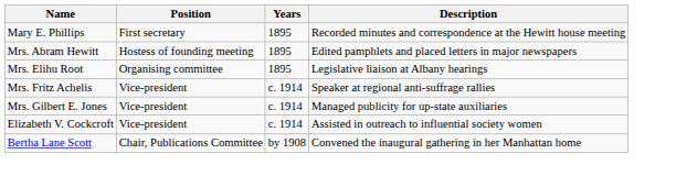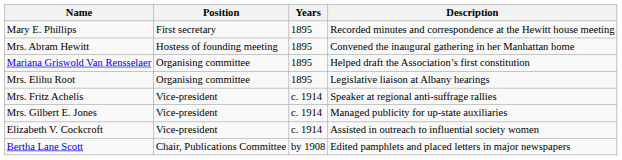 <table class="wikitable">
 <tr>
 <th>Name</th>
 <th>Position</th>
 <th>Years</th>
 <th>Description</th>
 </tr>
 <tr>
 <td>Mary E. Phillips</td>
 <td>First secretary</td>
 <td>1895</td>
 <td>Recorded minutes and correspondence at the Hewitt house meeting</td>
 </tr>
 <tr>
 <td>Mrs. Abram Hewitt</td>
 <td>Hostess of founding meeting</td>
 <td>1895</td>
-<td>Edited pamphlets and placed letters in major newspapers</td>
+<td>Convened the inaugural gathering in her Manhattan home</td>
+</tr>
+<tr>
+<td><a href='#'>Mariana Griswold Van Rensselaer</a></td>
+<td>Organising committee</td>
+<td>1895</td>
+<td>Helped draft the Association’s first constitution</td>
 </tr>
 <tr>
 <td>Mrs. Elihu Root</td>
 <td>Organising committee</td>
 <td>1895</td>
 <td>Legislative liaison at Albany hearings</td>
 </tr>
 <tr>
 <td>Mrs. Fritz Achelis</td>
 <td>Vice-president</td>
 <td>c. 1914</td>
 <td>Speaker at regional anti-suffrage rallies</td>
 </tr>
 <tr>
 <td>Mrs. Gilbert E. Jones</td>
 <td>Vice-president</td>
 <td>c. 1914</td>
 <td>Managed publicity for up-state auxiliaries</td>
 </tr>
 <tr>
 <td>Elizabeth V. Cockcroft</td>
 <td>Vice-president</td>
 <td>c. 1914</td>
 <td>Assisted in outreach to influential society women</td>
 </tr>
 <tr>
 <td><a href='#'>Bertha Lane Scott</a></td>
 <td>Chair, Publications Committee</td>
 <td>by 1908</td>
-<td>Convened the inaugural gathering in her Manhattan home</td>
+<td>Edited pamphlets and placed letters in major newspapers</td>
 </tr>
 </table>
